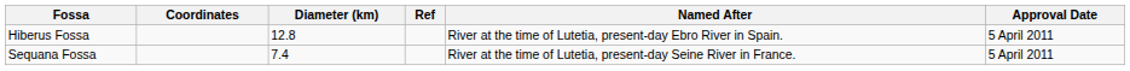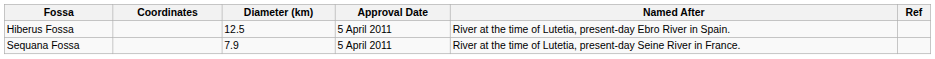 <table class="wikitable" style="min-width: 90%;">
 <tr>
 <th style="width:10em">Fossa</th>
 <th style="width:10em">Coordinates</th>
 <th>Diameter (km)</th>
+<th>Approval Date</th>
+<th>Named After</th>
 <th>Ref</th>
-<th>Named After</th>
-<th>Approval Date</th>
 </tr>
 <tr>
 <td>Hiberus Fossa</td>
 <td></td>
-<td>12.8</td>
+<td>12.5</td>
+<td>5 April 2011</td>
+<td>River at the time of Lutetia, present-day Ebro River in Spain.</td>
 <td></td>
-<td>River at the time of Lutetia, present-day Ebro River in Spain.</td>
-<td>5 April 2011</td>
 </tr>
 <tr>
 <td>Sequana Fossa</td>
 <td></td>
-<td>7.4</td>
+<td>7.9</td>
+<td>5 April 2011</td>
+<td>River at the time of Lutetia, present-day Seine River in France.</td>
 <td></td>
-<td>River at the time of Lutetia, present-day Seine River in France.</td>
-<td>5 April 2011</td>
 </tr>
 </table>
